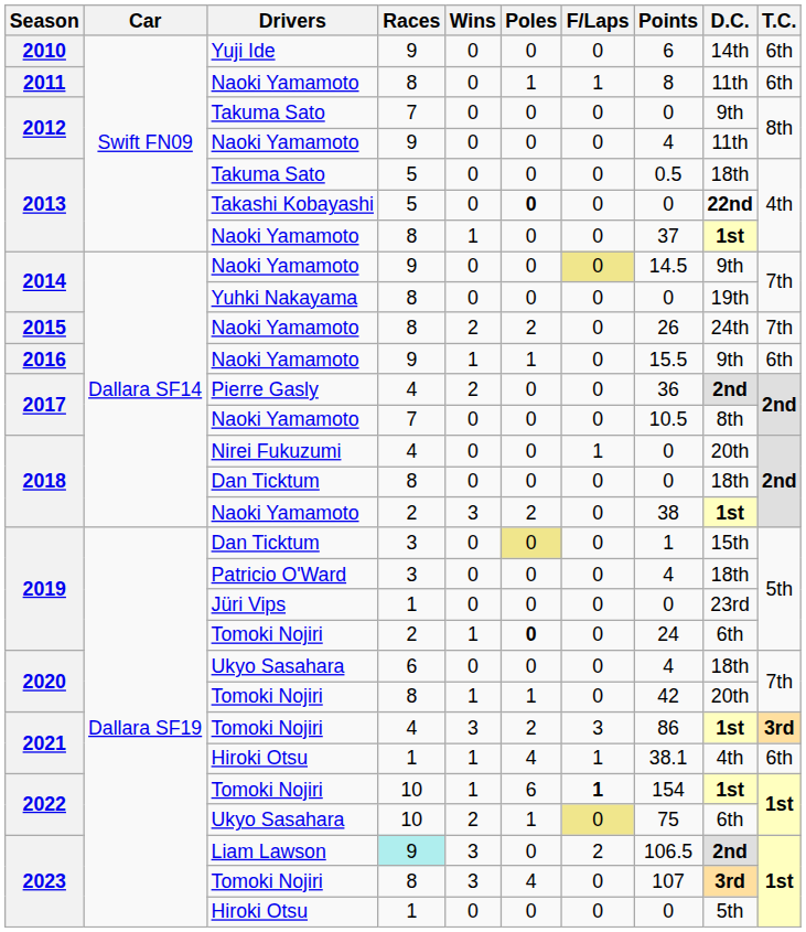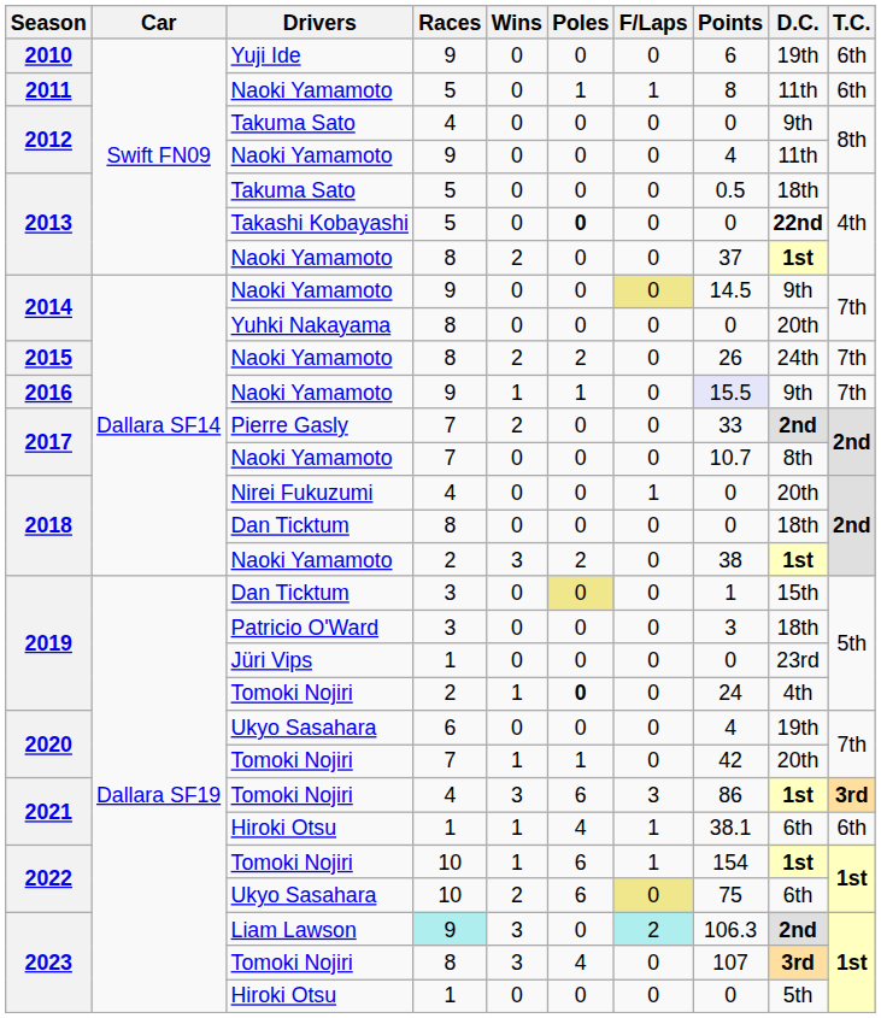 <table class="wikitable" style="font-size:85%; text-align:center">
 <tr>
 <th>Season</th>
 <th>Car</th>
 <th>Drivers</th>
 <th>Races</th>
 <th>Wins</th>
 <th>Poles</th>
 <th>F/Laps</th>
 <th>Points</th>
 <th>D.C.</th>
 <th>T.C.</th>
 </tr>
 <tr>
 <th><a href='#'>2010</a></th>
 <td rowspan="7"><a href='#'>Swift FN09</a></td>
 <td align=left> <a href='#'>Yuji Ide</a></td>
 <td>9</td>
 <td>0</td>
 <td>0</td>
 <td>0</td>
 <td>6</td>
-<td>14th</td>
+<td>19th</td>
 <td>6th</td>
 </tr>
 <tr>
 <th><a href='#'>2011</a></th>
 <td align=left> <a href='#'>Naoki Yamamoto</a></td>
-<td>8</td>
+<td>5</td>
 <td>0</td>
 <td>1</td>
 <td>1</td>
 <td>8</td>
 <td>11th</td>
 <td>6th</td>
 </tr>
 <tr>
 <th rowspan="2"><a href='#'>2012</a></th>
 <td align=left> <a href='#'>Takuma Sato</a></td>
-<td>7</td>
+<td>4</td>
 <td>0</td>
 <td>0</td>
 <td>0</td>
 <td>0</td>
 <td>9th</td>
 <td rowspan="2">8th</td>
 </tr>
 <tr>
 <td align=left> <a href='#'>Naoki Yamamoto</a></td>
 <td>9</td>
 <td>0</td>
 <td>0</td>
 <td>0</td>
 <td>4</td>
 <td>11th</td>
 </tr>
 <tr>
 <th rowspan="3"><a href='#'>2013</a></th>
 <td align=left> <a href='#'>Takuma Sato</a></td>
 <td>5</td>
 <td>0</td>
 <td>0</td>
 <td>0</td>
 <td>0.5</td>
 <td>18th</td>
 <td rowspan="3">4th</td>
 </tr>
 <tr>
 <td align=left> <a href='#'>Takashi Kobayashi</a></td>
 <td>5</td>
 <td>0</td>
 <td><strong>0</strong></td>
 <td>0</td>
 <td>0</td>
 <td><strong>22nd</strong></td>
 </tr>
 <tr>
 <td align=left> <a href='#'>Naoki Yamamoto</a></td>
 <td>8</td>
-<td>1</td>
+<td>2</td>
 <td>0</td>
 <td>0</td>
 <td>37</td>
 <td style="background:#FFFFBF;"><strong>1st</strong></td>
 </tr>
 <tr>
 <th rowspan="2"><a href='#'>2014</a></th>
 <td rowspan="9"><a href='#'>Dallara SF14</a></td>
 <td align=left> <a href='#'>Naoki Yamamoto</a></td>
 <td>9</td>
 <td>0</td>
 <td>0</td>
 <td style="background: khaki;">0</td>
 <td>14.5</td>
 <td>9th</td>
 <td rowspan="2">7th</td>
 </tr>
 <tr>
 <td align=left> <a href='#'>Yuhki Nakayama</a></td>
 <td>8</td>
 <td>0</td>
 <td>0</td>
 <td>0</td>
 <td>0</td>
-<td>19th</td>
+<td>20th</td>
 </tr>
 <tr>
 <th><a href='#'>2015</a></th>
 <td align=left> <a href='#'>Naoki Yamamoto</a></td>
 <td>8</td>
 <td>2</td>
 <td>2</td>
 <td>0</td>
 <td>26</td>
 <td>24th</td>
 <td>7th</td>
 </tr>
 <tr>
 <th><a href='#'>2016</a></th>
 <td align=left> <a href='#'>Naoki Yamamoto</a></td>
 <td>9</td>
 <td>1</td>
 <td>1</td>
 <td>0</td>
-<td>15.5</td>
+<td style="background: lavender;">15.5</td>
 <td>9th</td>
-<td>6th</td>
+<td>7th</td>
 </tr>
 <tr>
 <th rowspan="2"><a href='#'>2017</a></th>
 <td align=left> <a href='#'>Pierre Gasly</a></td>
-<td>4</td>
+<td>7</td>
 <td>2</td>
 <td>0</td>
 <td>0</td>
-<td>36</td>
+<td>33</td>
 <td style="background:#DFDFDF;"><strong>2nd</strong></td>
 <td rowspan="2" style="background:#DFDFDF;"><strong>2nd</strong></td>
 </tr>
 <tr>
 <td align=left> <a href='#'>Naoki Yamamoto</a></td>
 <td>7</td>
 <td>0</td>
 <td>0</td>
 <td>0</td>
-<td>10.5</td>
+<td>10.7</td>
 <td>8th</td>
 </tr>
 <tr>
 <th rowspan="3"><a href='#'>2018</a></th>
 <td align=left> <a href='#'>Nirei Fukuzumi</a></td>
 <td>4</td>
 <td>0</td>
 <td>0</td>
 <td>1</td>
 <td>0</td>
 <td>20th</td>
 <td rowspan="3" style="background:#DFDFDF;"><strong>2nd</strong></td>
 </tr>
 <tr>
 <td align=left> <a href='#'>Dan Ticktum</a></td>
 <td>8</td>
 <td>0</td>
 <td>0</td>
 <td>0</td>
 <td>0</td>
 <td>18th</td>
 </tr>
 <tr>
 <td align=left> <a href='#'>Naoki Yamamoto</a></td>
 <td>2</td>
 <td>3</td>
 <td>2</td>
 <td>0</td>
 <td>38</td>
 <td style="background:#FFFFBF;"><strong>1st</strong></td>
 </tr>
 <tr>
 <th rowspan="4"><a href='#'>2019</a></th>
 <td rowspan="13"><a href='#'>Dallara SF19</a></td>
 <td align=left> <a href='#'>Dan Ticktum</a></td>
 <td>3</td>
 <td>0</td>
 <td style="background: khaki;">0</td>
 <td>0</td>
 <td>1</td>
 <td>15th</td>
 <td rowspan="4">5th</td>
 </tr>
 <tr>
 <td align=left> <a href='#'>Patricio O'Ward</a></td>
 <td>3</td>
 <td>0</td>
 <td>0</td>
 <td>0</td>
-<td>4</td>
+<td>3</td>
 <td>18th</td>
 </tr>
 <tr>
 <td align=left> <a href='#'>Jüri Vips</a></td>
 <td>1</td>
 <td>0</td>
 <td>0</td>
 <td>0</td>
 <td>0</td>
 <td>23rd</td>
 </tr>
 <tr>
 <td align=left> <a href='#'>Tomoki Nojiri</a></td>
 <td>2</td>
 <td>1</td>
 <td><strong>0</strong></td>
 <td>0</td>
 <td>24</td>
-<td>6th</td>
+<td>4th</td>
 </tr>
 <tr>
 <th rowspan="2"><a href='#'>2020</a></th>
 <td align=left> <a href='#'>Ukyo Sasahara</a></td>
 <td>6</td>
 <td>0</td>
 <td>0</td>
 <td>0</td>
 <td>4</td>
-<td>18th</td>
+<td>19th</td>
 <td rowspan="2">7th</td>
 </tr>
 <tr>
 <td align=left> <a href='#'>Tomoki Nojiri</a></td>
-<td>8</td>
+<td>7</td>
 <td>1</td>
 <td>1</td>
 <td>0</td>
 <td>42</td>
 <td>20th</td>
 </tr>
 <tr>
 <th rowspan="2"><a href='#'>2021</a></th>
 <td align=left> <a href='#'>Tomoki Nojiri</a></td>
 <td>4</td>
 <td>3</td>
-<td>2</td>
+<td>6</td>
 <td>3</td>
 <td>86</td>
 <td style="background:#FFFFBF;"><strong>1st</strong></td>
 <td style="background:#FFDF9F;"><strong>3rd</strong></td>
 </tr>
 <tr>
 <td align=left> <a href='#'>Hiroki Otsu</a></td>
 <td>1</td>
 <td>1</td>
 <td>4</td>
 <td>1</td>
 <td>38.1</td>
-<td>4th</td>
+<td>6th</td>
 <td>6th</td>
 </tr>
 <tr>
 <th rowspan="2"><a href='#'>2022</a></th>
 <td align=left> <a href='#'>Tomoki Nojiri</a></td>
 <td>10</td>
 <td>1</td>
 <td>6</td>
-<td><strong>1</strong></td>
+<td>1</td>
 <td>154</td>
 <td style="background:#FFFFBF;"><strong>1st</strong></td>
 <td style="background:#FFFFBF;" rowspan="2"><strong>1st</strong></td>
 </tr>
 <tr>
 <td align=left> <a href='#'>Ukyo Sasahara</a></td>
 <td>10</td>
 <td>2</td>
-<td>1</td>
+<td>6</td>
 <td style="background: khaki;">0</td>
 <td>75</td>
 <td>6th</td>
 </tr>
 <tr>
 <th rowspan="3"><a href='#'>2023</a></th>
 <td align="left"> <a href='#'>Liam Lawson</a></td>
 <td style="background: paleturquoise;">9</td>
 <td>3</td>
 <td>0</td>
-<td>2</td>
-<td>106.5</td>
+<td style="background: paleturquoise;">2</td>
+<td>106.3</td>
 <td style="background:#DFDFDF;"><strong>2nd</strong></td>
 <td rowspan="3" style="background:#FFFFBF;"><strong>1st</strong></td>
 </tr>
 <tr>
 <td align="left"> <a href='#'>Tomoki Nojiri</a></td>
 <td>8</td>
 <td>3</td>
 <td>4</td>
 <td>0</td>
 <td>107</td>
 <td style="background:#FFDF9F;"><strong>3rd</strong></td>
 </tr>
 <tr>
 <td align=left> <a href='#'>Hiroki Otsu</a></td>
 <td>1</td>
 <td>0</td>
 <td>0</td>
 <td>0</td>
 <td>0</td>
 <td>5th</td>
 </tr>
 </table>
